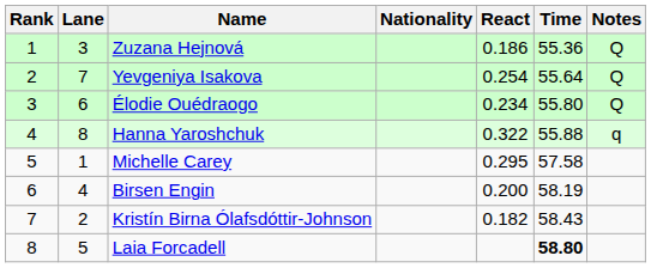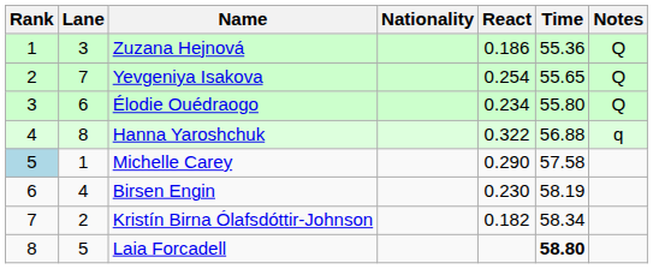 <table class="wikitable sortable" style="text-align:center">
 <tr>
 <th>Rank</th>
 <th>Lane</th>
 <th>Name</th>
 <th>Nationality</th>
 <th>React</th>
 <th>Time</th>
 <th>Notes</th>
 </tr>
 <tr bgcolor=ccffcc>
 <td>1</td>
 <td>3</td>
 <td align="left"><a href='#'>Zuzana Hejnová</a></td>
 <td align=left></td>
 <td>0.186</td>
 <td>55.36</td>
 <td>Q</td>
 </tr>
 <tr bgcolor=ccffcc>
 <td>2</td>
 <td>7</td>
 <td align="left"><a href='#'>Yevgeniya Isakova</a></td>
 <td align=left></td>
 <td>0.254</td>
-<td>55.64</td>
+<td>55.65</td>
 <td>Q</td>
 </tr>
 <tr bgcolor=ccffcc>
 <td>3</td>
 <td>6</td>
 <td align="left"><a href='#'>Élodie Ouédraogo</a></td>
 <td align=left></td>
 <td>0.234</td>
 <td>55.80</td>
 <td>Q</td>
 </tr>
 <tr bgcolor=ddffdd>
 <td>4</td>
 <td>8</td>
 <td align="left"><a href='#'>Hanna Yaroshchuk</a></td>
 <td align=left></td>
 <td>0.322</td>
-<td>55.88</td>
+<td>56.88</td>
 <td>q</td>
 </tr>
 <tr>
-<td>5</td>
+<td style="background: lightblue;">5</td>
 <td>1</td>
 <td align="left"><a href='#'>Michelle Carey</a></td>
 <td align=left></td>
-<td>0.295</td>
+<td>0.290</td>
 <td>57.58</td>
 <td></td>
 </tr>
 <tr>
 <td>6</td>
 <td>4</td>
 <td align="left"><a href='#'>Birsen Engin</a></td>
 <td align=left></td>
-<td>0.200</td>
+<td>0.230</td>
 <td>58.19</td>
 <td></td>
 </tr>
 <tr>
 <td>7</td>
 <td>2</td>
 <td align="left"><a href='#'>Kristín Birna Ólafsdóttir-Johnson</a></td>
 <td align=left></td>
 <td>0.182</td>
-<td>58.43</td>
+<td>58.34</td>
 <td></td>
 </tr>
 <tr>
 <td>8</td>
 <td>5</td>
 <td align="left"><a href='#'>Laia Forcadell</a></td>
 <td align=left></td>
 <td></td>
 <td><strong>58.80</strong></td>
 <td></td>
 </tr>
 </table>
